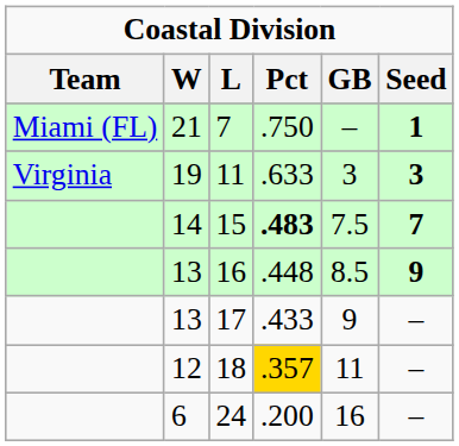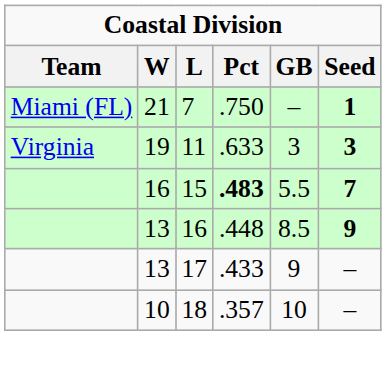 <table class="wikitable" style="float:left; margin-right:1em">
 <tr>
 <td colspan="6" align="center"><strong>Coastal Division</strong></td>
 </tr>
 <tr>
 <th>Team</th>
 <th>W</th>
 <th>L</th>
 <th>Pct</th>
 <th>GB</th>
 <th>Seed</th>
 </tr>
 <tr bgcolor="#ccffcc">
 <td><a href='#'>Miami (FL)</a></td>
 <td>21</td>
 <td>7</td>
 <td>.750</td>
 <td align=center>–</td>
 <td align=center><strong>1</strong></td>
 </tr>
 <tr bgcolor="#ccffcc">
 <td><a href='#'>Virginia</a></td>
 <td>19</td>
 <td>11</td>
 <td>.633</td>
 <td align=center>3</td>
 <td align=center><strong>3</strong></td>
 </tr>
 <tr bgcolor="#ccffcc">
 <td></td>
-<td>14</td>
+<td>16</td>
 <td>15</td>
 <td><strong>.483</strong></td>
-<td align=center>7.5</td>
+<td align=center>5.5</td>
 <td align=center><strong>7</strong></td>
 </tr>
 <tr bgcolor="#ccffcc">
 <td></td>
 <td>13</td>
 <td>16</td>
 <td>.448</td>
 <td align=center>8.5</td>
 <td align=center><strong>9</strong></td>
 </tr>
 <tr>
 <td></td>
 <td>13</td>
 <td>17</td>
 <td>.433</td>
 <td align=center>9</td>
 <td align=center>–</td>
 </tr>
 <tr>
 <td></td>
-<td>12</td>
+<td>10</td>
 <td>18</td>
-<td style="background: gold;">.357</td>
-<td align=center>11</td>
-<td align=center>–</td>
-</tr>
-<tr>
-<td></td>
-<td>6</td>
-<td>24</td>
-<td>.200</td>
-<td align=center>16</td>
+<td>.357</td>
+<td align=center>10</td>
 <td align=center>–</td>
 </tr>
 </table>
